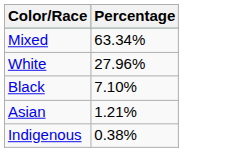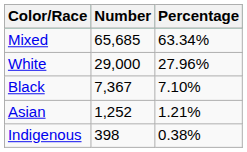 <table class="wikitable">
 <tr style="background:#009966;" colspan="3">
 <th><span>Color/Race</span></th>
+<th><span>Number</span></th>
 <th><span>Percentage</span></th>
 </tr>
 <tr>
 <td><a href='#'>Mixed</a></td>
+<td>65,685</td>
 <td>63.34%</td>
 </tr>
 <tr>
 <td><a href='#'>White</a></td>
+<td>29,000</td>
 <td>27.96%</td>
 </tr>
 <tr>
 <td><a href='#'>Black</a></td>
+<td>7,367</td>
 <td>7.10%</td>
 </tr>
 <tr>
 <td><a href='#'>Asian</a></td>
+<td>1,252</td>
 <td>1.21%</td>
 </tr>
 <tr>
 <td><a href='#'>Indigenous</a></td>
+<td>398</td>
 <td>0.38%</td>
 </tr>
 </table>
